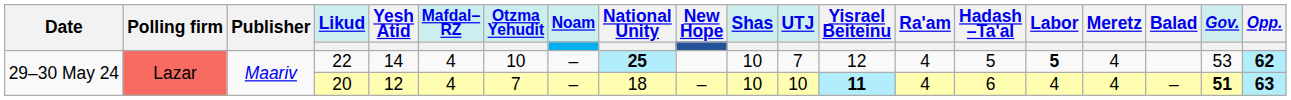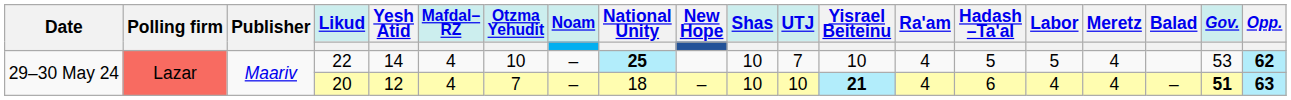 <table class="wikitable sortable" style=text-align:center;font-size:90%;line-height:12px>
 <tr>
 <th rowspan=2>Date</th>
 <th rowspan=2>Polling firm</th>
 <th rowspan=2>Publisher</th>
 <th style=background:#cee><a href='#'>Likud</a></th>
 <th><a href='#'>Yesh<br>Atid</a></th>
 <th style=background:#cee;font-size:90%><a href='#'>Mafdal–<br>RZ</a></th>
 <th style=background:#cee;font-size:90%><a href='#'>Otzma<br>Yehudit</a></th>
 <th style=background:#cee;font-size:90%><a href='#'>Noam</a></th>
 <th><a href='#'>National<br>Unity</a></th>
 <th><a href='#'>New<br>Hope</a></th>
 <th style=background:#cee><a href='#'>Shas</a></th>
 <th style=background:#cee><a href='#'>UTJ</a></th>
 <th><a href='#'>Yisrael<br>Beiteinu</a></th>
 <th><a href='#'>Ra'am</a></th>
 <th><a href='#'>Hadash<br>–Ta'al</a></th>
 <th><a href='#'>Labor</a></th>
 <th><a href='#'>Meretz</a></th>
 <th><a href='#'>Balad</a></th>
 <th style=background:#cee;font-size:90%><a href='#'><em>Gov.</em></a></th>
 <th style=font-size:90%><a href='#'><em>Opp.</em></a></th>
 </tr>
 <tr>
 <th style=background:></th>
 <th style=background:></th>
 <th style=background:></th>
 <th style=background:></th>
 <th style=background:#01AFF0></th>
 <th style=background:></th>
 <th style=background:#235298></th>
 <th style=background:></th>
 <th style=background:></th>
 <th style=background:></th>
 <th style=background:></th>
 <th style=background:></th>
 <th style=background:></th>
 <th style=background:></th>
 <th style=background:></th>
 <th style=background:></th>
 <th style=background:></th>
 </tr>
 <tr>
 <td rowspan=2 data-sort-value=2024-05-30>29–30 May 24</td>
 <td rowspan=2 style=background:#F86B61>Lazar</td>
 <td rowspan=2><em><a href='#'>Maariv</a></em></td>
 <td>22					</td>
 <td>14					</td>
 <td>4					</td>
 <td>10					</td>
 <td>–					</td>
 <td style=background:#B2EDFB><strong>25</strong>	</td>
 <td>	</td>
 <td>10					</td>
 <td>7					</td>
-<td>12					</td>
+<td>10					</td>
 <td>4					</td>
 <td>5					</td>
-<td><strong>5					</strong></td>
+<td>5					</td>
 <td>4					</td>
 <td>	</td>
 <td>53					</td>
 <td style=background:#B2EDFB><strong>62</strong>	</td>
 </tr>
 <tr style=background:#fffdb0>
 <td>20					</td>
 <td>12					</td>
 <td>4					</td>
 <td>7					</td>
 <td>–					</td>
 <td>18					</td>
 <td>–					</td>
 <td>10					</td>
 <td>10					</td>
-<td style=background:#B2EDFB><strong>11</strong>	</td>
+<td style=background:#B2EDFB><strong>21</strong>	</td>
 <td>4					</td>
 <td>6					</td>
 <td>4					</td>
 <td>4					</td>
 <td>–					</td>
 <td><strong>51					</strong></td>
 <td style=background:#B2EDFB><strong>63</strong>	</td>
 </tr>
 </table>
